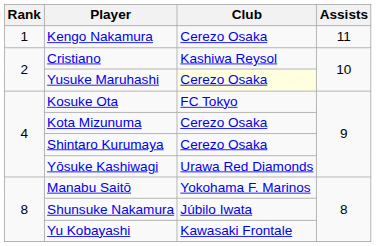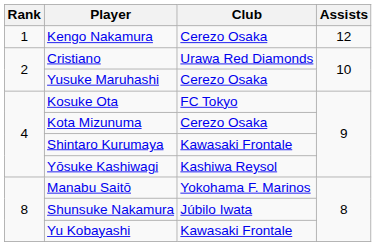 <table class="wikitable">
 <tr>
 <th>Rank</th>
 <th>Player</th>
 <th>Club</th>
 <th>Assists</th>
 </tr>
 <tr>
 <td align=center>1</td>
 <td> <a href='#'>Kengo Nakamura</a></td>
 <td><a href='#'>Cerezo Osaka</a></td>
-<td align=center>11</td>
+<td align=center>12</td>
 </tr>
 <tr>
 <td align=center rowspan=2>2</td>
 <td> <a href='#'>Cristiano</a></td>
-<td><a href='#'>Kashiwa Reysol</a></td>
+<td><a href='#'>Urawa Red Diamonds</a></td>
 <td align=center rowspan=2>10</td>
 </tr>
 <tr>
 <td> <a href='#'>Yusuke Maruhashi</a></td>
-<td style="background: lightyellow;"><a href='#'>Cerezo Osaka</a></td>
+<td><a href='#'>Cerezo Osaka</a></td>
 </tr>
 <tr>
 <td align=center rowspan=4>4</td>
 <td> <a href='#'>Kosuke Ota</a></td>
 <td><a href='#'>FC Tokyo</a></td>
 <td align=center rowspan=4>9</td>
 </tr>
 <tr>
 <td> <a href='#'>Kota Mizunuma</a></td>
 <td><a href='#'>Cerezo Osaka</a></td>
 </tr>
 <tr>
 <td> <a href='#'>Shintaro Kurumaya</a></td>
-<td><a href='#'>Cerezo Osaka</a></td>
+<td><a href='#'>Kawasaki Frontale</a></td>
 </tr>
 <tr>
 <td> <a href='#'>Yōsuke Kashiwagi</a></td>
-<td><a href='#'>Urawa Red Diamonds</a></td>
+<td><a href='#'>Kashiwa Reysol</a></td>
 </tr>
 <tr>
 <td align=center rowspan=3>8</td>
 <td> <a href='#'>Manabu Saitō</a></td>
 <td><a href='#'>Yokohama F. Marinos</a></td>
 <td align=center rowspan=5>8</td>
 </tr>
 <tr>
 <td> <a href='#'>Shunsuke Nakamura</a></td>
 <td><a href='#'>Júbilo Iwata</a></td>
 </tr>
 <tr>
 <td> <a href='#'>Yu Kobayashi</a></td>
 <td><a href='#'>Kawasaki Frontale</a></td>
 </tr>
 </table>
